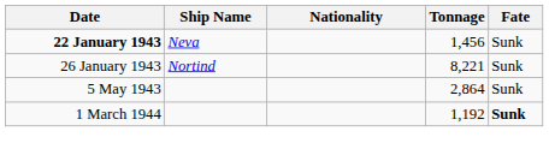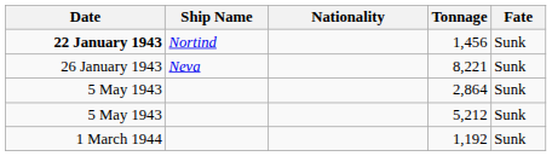 <table class="wikitable sortable">
 <tr>
 <th width="160px">Date</th>
 <th width="100px">Ship Name</th>
 <th width="160px">Nationality</th>
 <th width="25px">Tonnage</th>
 <th width="50px">Fate</th>
 </tr>
 <tr>
 <td align="right"><strong>22 January 1943</strong></td>
-<td align="left"><a href='#'><em>Neva</em></a></td>
+<td align="left"><a href='#'><em>Nortind</em></a></td>
 <td align="left"></td>
 <td align="right">1,456</td>
 <td align="left">Sunk</td>
 </tr>
 <tr>
 <td align="right">26 January 1943</td>
-<td align="left"><a href='#'><em>Nortind</em></a></td>
+<td align="left"><a href='#'><em>Neva</em></a></td>
 <td align="left"></td>
 <td align="right">8,221</td>
 <td align="left">Sunk</td>
 </tr>
 <tr>
 <td align="right">5 May 1943</td>
 <td align="left"></td>
 <td align="left"></td>
 <td align="right">2,864</td>
 <td align="left">Sunk</td>
 </tr>
 <tr>
+<td align="right">5 May 1943</td>
+<td align="left"></td>
+<td align="left"></td>
+<td align="right">5,212</td>
+<td align="left">Sunk</td>
+</tr>
+<tr>
 <td align="right">1 March 1944</td>
 <td align="left"></td>
 <td align="left"></td>
 <td align="right">1,192</td>
-<td align="left"><strong>Sunk</strong></td>
+<td align="left">Sunk</td>
 </tr>
 </table>
